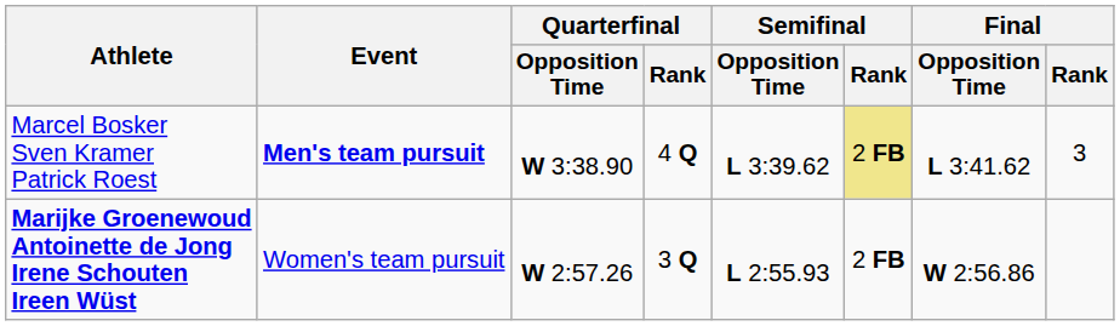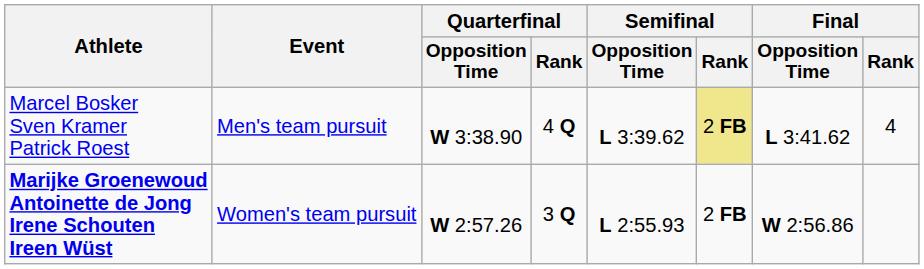 <table class="wikitable" style="font-size:90%">
 <tr>
 <th rowspan="2">Athlete</th>
 <th rowspan="2">Event</th>
 <th colspan="2">Quarterfinal</th>
 <th colspan="2">Semifinal</th>
 <th colspan="2">Final</th>
 </tr>
 <tr style="font-size:95%">
 <th>Opposition<br>Time</th>
 <th>Rank</th>
 <th>Opposition<br>Time</th>
 <th>Rank</th>
 <th>Opposition<br>Time</th>
 <th>Rank</th>
 </tr>
 <tr align=center>
 <td align=left><a href='#'>Marcel Bosker</a><br><a href='#'>Sven Kramer</a><br><a href='#'>Patrick Roest</a></td>
-<td align=left><strong><a href='#'>Men's team pursuit</a></strong></td>
+<td align=left><a href='#'>Men's team pursuit</a></td>
 <td><br><strong>W</strong> 3:38.90</td>
 <td>4 <strong>Q</strong></td>
 <td><br><strong>L</strong> 3:39.62</td>
 <td style="background: khaki;">2 <strong>FB</strong></td>
 <td><br><strong>L</strong>	3:41.62</td>
-<td>3</td>
+<td>4</td>
 </tr>
 <tr align=center>
 <td align=left><strong><a href='#'>Marijke Groenewoud</a><br><a href='#'>Antoinette de Jong</a><br><a href='#'>Irene Schouten</a><br><a href='#'>Ireen Wüst</a></strong></td>
 <td align=left><a href='#'>Women's team pursuit</a></td>
 <td><br><strong>W</strong> 2:57.26</td>
 <td>3 <strong>Q</strong></td>
 <td><br><strong>L</strong> 2:55.93</td>
 <td>2 <strong>FB</strong></td>
 <td><br><strong>W</strong>	2:56.86</td>
 <td></td>
 </tr>
 </table>
